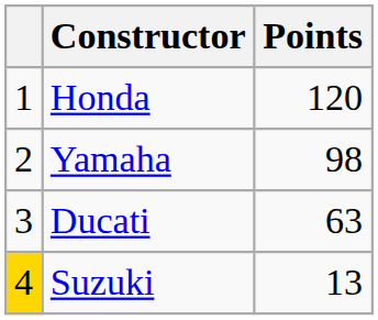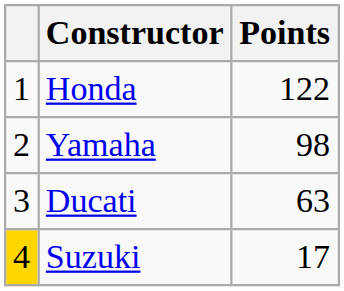 <table class="wikitable" style="font-size: 95%;">
 <tr>
 <th></th>
 <th>Constructor</th>
 <th>Points</th>
 </tr>
 <tr>
 <td align=center>1</td>
 <td> <a href='#'>Honda</a></td>
-<td align=right>120</td>
+<td align=right>122</td>
 </tr>
 <tr>
 <td align=center>2</td>
 <td> <a href='#'>Yamaha</a></td>
 <td align=right>98</td>
 </tr>
 <tr>
 <td align=center>3</td>
 <td> <a href='#'>Ducati</a></td>
 <td align=right>63</td>
 </tr>
 <tr>
 <td align=center style="background: gold;">4</td>
 <td> <a href='#'>Suzuki</a></td>
-<td align=right>13</td>
+<td align=right>17</td>
 </tr>
 </table>
